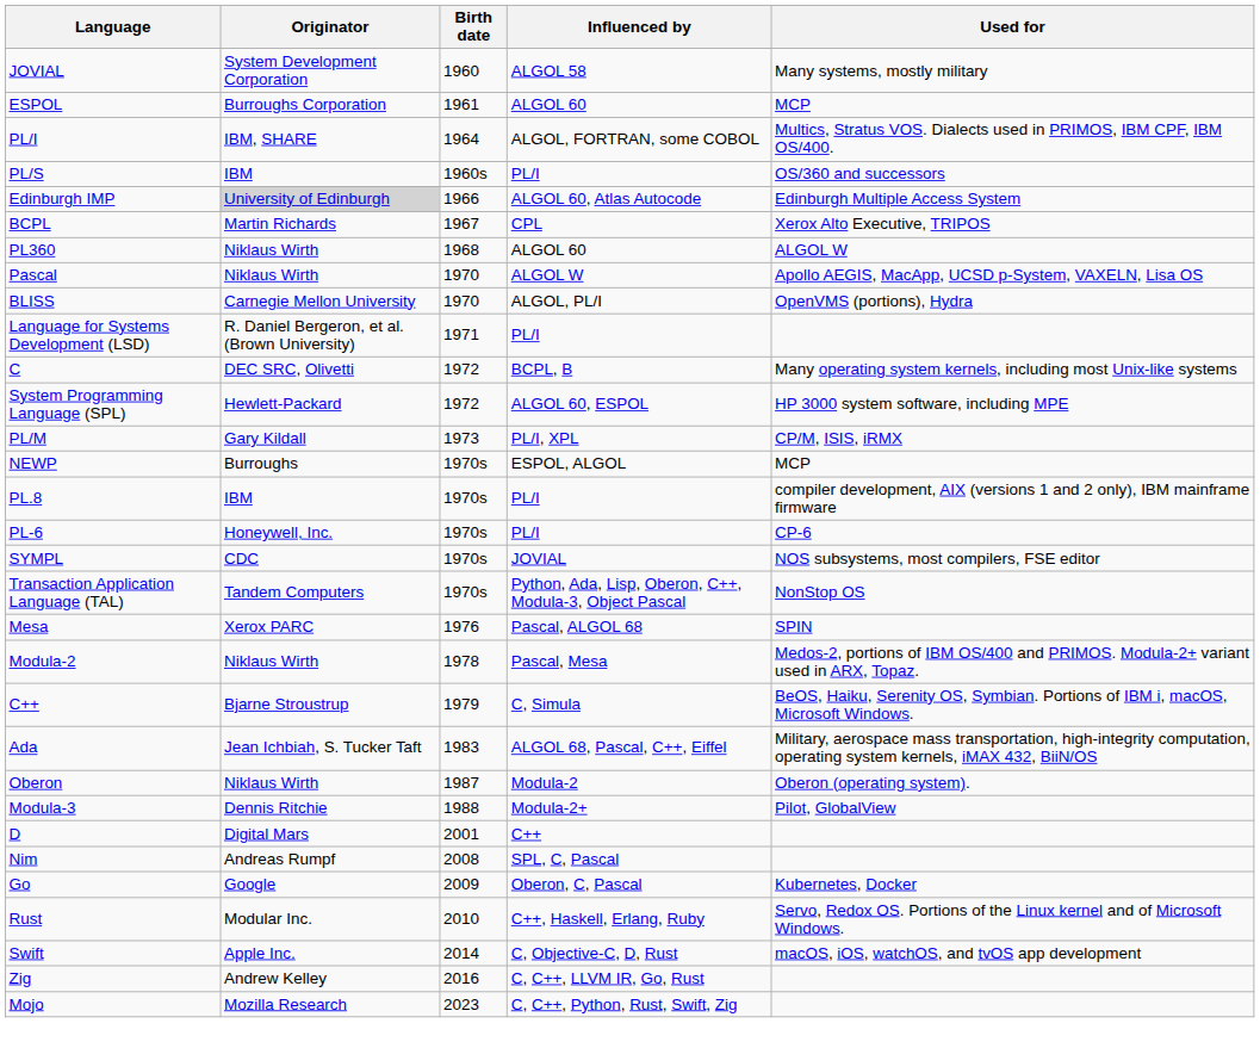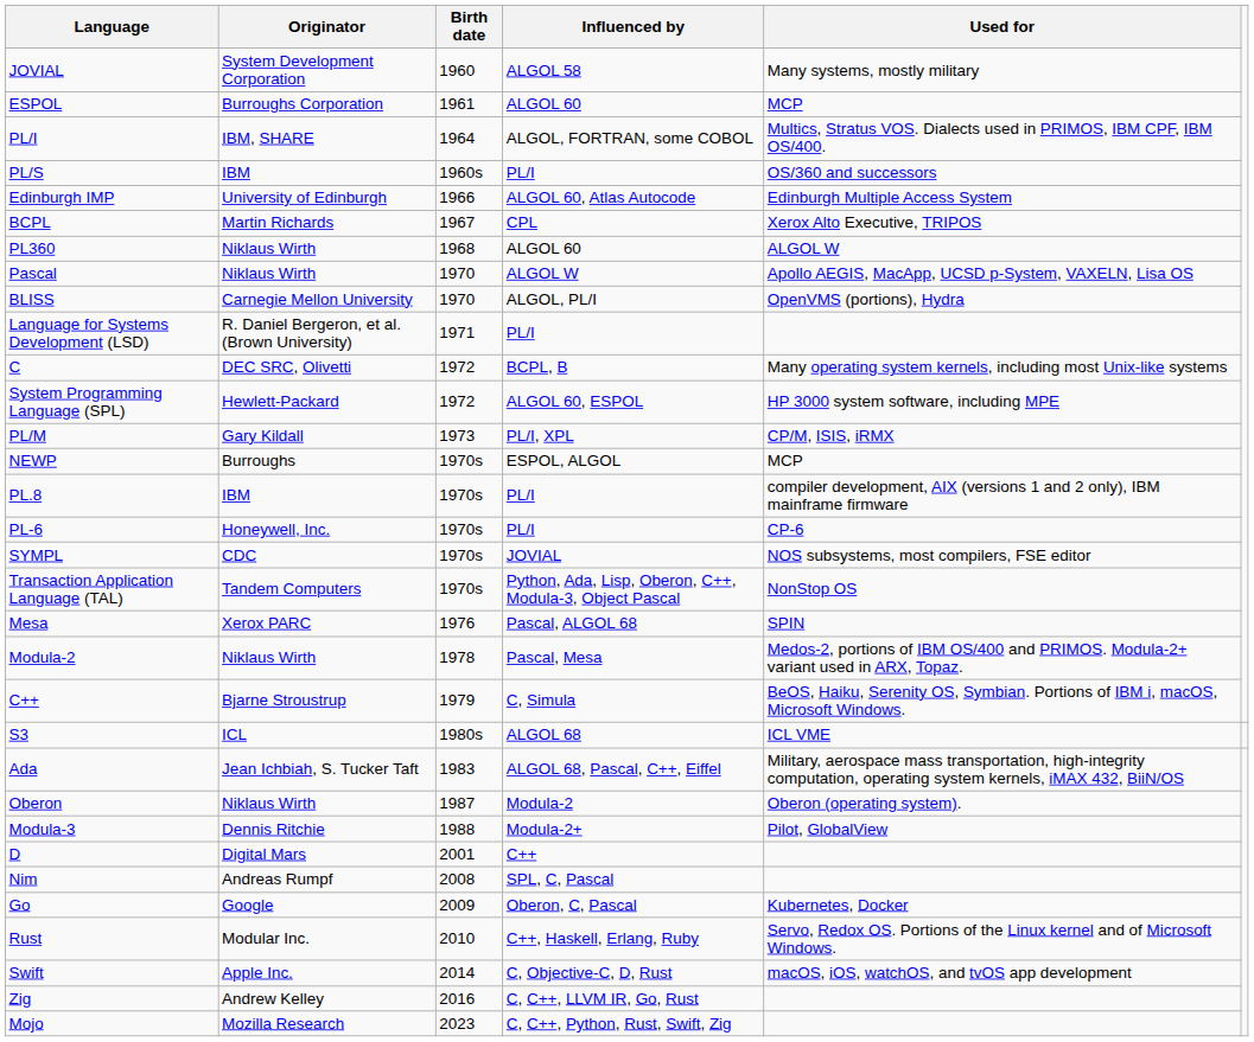 <table class="wikitable sortable collapsible">
 <tr>
 <th>Language</th>
 <th>Originator</th>
 <th>Birth date</th>
 <th>Influenced by</th>
 <th>Used for</th>
 </tr>
 <tr>
 <td><a href='#'>JOVIAL</a></td>
 <td><a href='#'>System Development Corporation</a></td>
 <td>1960</td>
 <td><a href='#'>ALGOL 58</a></td>
 <td>Many systems, mostly military</td>
 </tr>
 <tr>
 <td><a href='#'>ESPOL</a></td>
 <td><a href='#'>Burroughs Corporation</a></td>
 <td>1961</td>
 <td><a href='#'>ALGOL 60</a></td>
 <td><a href='#'>MCP</a></td>
 </tr>
 <tr>
 <td><a href='#'>PL/I</a></td>
 <td><a href='#'>IBM</a>, <a href='#'>SHARE</a></td>
 <td>1964</td>
 <td>ALGOL, FORTRAN, some COBOL</td>
 <td><a href='#'>Multics</a>, <a href='#'>Stratus VOS</a>. Dialects used in <a href='#'>PRIMOS</a>, <a href='#'>IBM CPF</a>, <a href='#'>IBM OS/400</a>.</td>
 </tr>
 <tr>
 <td><a href='#'>PL/S</a></td>
 <td><a href='#'>IBM</a></td>
 <td>1960s</td>
 <td><a href='#'>PL/I</a></td>
 <td><a href='#'>OS/360 and successors</a></td>
 </tr>
 <tr>
 <td><a href='#'>Edinburgh IMP</a></td>
-<td style="background: lightgrey;"><a href='#'>University of Edinburgh</a></td>
+<td><a href='#'>University of Edinburgh</a></td>
 <td>1966</td>
 <td><a href='#'>ALGOL 60</a>, <a href='#'>Atlas Autocode</a></td>
 <td><a href='#'>Edinburgh Multiple Access System</a></td>
 </tr>
 <tr>
 <td><a href='#'>BCPL</a></td>
 <td><a href='#'>Martin Richards</a></td>
 <td>1967</td>
 <td><a href='#'>CPL</a></td>
 <td><a href='#'>Xerox Alto</a> Executive, <a href='#'>TRIPOS</a></td>
 </tr>
 <tr>
 <td><a href='#'>PL360</a></td>
 <td><a href='#'>Niklaus Wirth</a></td>
 <td>1968</td>
 <td>ALGOL 60</td>
 <td><a href='#'>ALGOL W</a></td>
 </tr>
 <tr>
 <td><a href='#'>Pascal</a></td>
 <td><a href='#'>Niklaus Wirth</a></td>
 <td>1970</td>
 <td><a href='#'>ALGOL W</a></td>
 <td><a href='#'>Apollo AEGIS</a>, <a href='#'>MacApp</a>, <a href='#'>UCSD p-System</a>, <a href='#'>VAXELN</a>, <a href='#'>Lisa OS</a></td>
 </tr>
 <tr>
 <td><a href='#'>BLISS</a></td>
 <td><a href='#'>Carnegie Mellon University</a></td>
 <td>1970</td>
 <td>ALGOL, PL/I</td>
 <td><a href='#'>OpenVMS</a> (portions), <a href='#'>Hydra</a></td>
 </tr>
 <tr>
 <td><a href='#'>Language for Systems Development</a> (LSD)</td>
 <td>R. Daniel Bergeron, et al. (Brown University)</td>
 <td>1971</td>
 <td><a href='#'>PL/I</a></td>
 <td></td>
 </tr>
 <tr>
 <td><a href='#'>C</a></td>
 <td><a href='#'>DEC SRC</a>, <a href='#'>Olivetti</a></td>
 <td>1972</td>
 <td><a href='#'>BCPL</a>, <a href='#'>B</a></td>
 <td>Many <a href='#'>operating system kernels</a>, including most <a href='#'>Unix-like</a> systems</td>
 </tr>
 <tr>
 <td><a href='#'>System Programming Language</a> (SPL)</td>
 <td><a href='#'>Hewlett-Packard</a></td>
 <td>1972</td>
 <td><a href='#'>ALGOL 60</a>, <a href='#'>ESPOL</a></td>
 <td><a href='#'>HP 3000</a> system software, including <a href='#'>MPE</a></td>
 </tr>
 <tr>
 <td><a href='#'>PL/M</a></td>
 <td><a href='#'>Gary Kildall</a></td>
 <td>1973</td>
 <td><a href='#'>PL/I</a>, <a href='#'>XPL</a></td>
 <td><a href='#'>CP/M</a>, <a href='#'>ISIS</a>, <a href='#'>iRMX</a></td>
 </tr>
 <tr>
 <td><a href='#'>NEWP</a></td>
 <td>Burroughs</td>
 <td>1970s</td>
 <td>ESPOL, ALGOL</td>
 <td>MCP</td>
 </tr>
 <tr>
 <td><a href='#'>PL.8</a></td>
 <td><a href='#'>IBM</a></td>
 <td>1970s</td>
 <td><a href='#'>PL/I</a></td>
 <td>compiler development, <a href='#'>AIX</a> (versions 1 and 2 only), IBM mainframe firmware</td>
 </tr>
 <tr>
 <td><a href='#'>PL-6</a></td>
 <td><a href='#'>Honeywell, Inc.</a></td>
 <td>1970s</td>
 <td><a href='#'>PL/I</a></td>
 <td><a href='#'>CP-6</a></td>
 </tr>
 <tr>
 <td><a href='#'>SYMPL</a></td>
 <td><a href='#'>CDC</a></td>
 <td>1970s</td>
 <td><a href='#'>JOVIAL</a></td>
 <td><a href='#'>NOS</a> subsystems, most compilers, FSE editor</td>
 </tr>
 <tr>
 <td><a href='#'>Transaction Application Language</a> (TAL)</td>
 <td><a href='#'>Tandem Computers</a></td>
 <td>1970s</td>
 <td><a href='#'>Python</a>, <a href='#'>Ada</a>, <a href='#'>Lisp</a>, <a href='#'>Oberon</a>, <a href='#'>C++</a>, <a href='#'>Modula-3</a>, <a href='#'>Object Pascal</a></td>
 <td><a href='#'>NonStop OS</a></td>
 </tr>
 <tr>
 <td><a href='#'>Mesa</a></td>
 <td><a href='#'>Xerox PARC</a></td>
 <td>1976</td>
 <td><a href='#'>Pascal</a>, <a href='#'>ALGOL 68</a></td>
 <td><a href='#'>SPIN</a></td>
 </tr>
 <tr>
 <td><a href='#'>Modula-2</a></td>
 <td><a href='#'>Niklaus Wirth</a></td>
 <td>1978</td>
 <td><a href='#'>Pascal</a>, <a href='#'>Mesa</a></td>
 <td><a href='#'>Medos-2</a>, portions of <a href='#'>IBM OS/400</a> and <a href='#'>PRIMOS</a>. <a href='#'>Modula-2+</a> variant used in <a href='#'>ARX</a>, <a href='#'>Topaz</a>.</td>
 </tr>
 <tr>
 <td><a href='#'>C++</a></td>
 <td><a href='#'>Bjarne Stroustrup</a></td>
 <td>1979</td>
 <td><a href='#'>C</a>, <a href='#'>Simula</a></td>
 <td><a href='#'>BeOS</a>, <a href='#'>Haiku</a>, <a href='#'>Serenity OS</a>, <a href='#'>Symbian</a>. Portions of <a href='#'>IBM i</a>, <a href='#'>macOS</a>, <a href='#'>Microsoft Windows</a>.</td>
 </tr>
 <tr>
+<td><a href='#'>S3</a></td>
+<td><a href='#'>ICL</a></td>
+<td>1980s</td>
+<td><a href='#'>ALGOL 68</a></td>
+<td><a href='#'>ICL VME</a></td>
+<td></td>
+</tr>
+<tr>
 <td><a href='#'>Ada</a></td>
 <td><a href='#'>Jean Ichbiah</a>, S. Tucker Taft</td>
 <td>1983</td>
 <td><a href='#'>ALGOL 68</a>, <a href='#'>Pascal</a>, <a href='#'>C++</a>, <a href='#'>Eiffel</a></td>
 <td>Military, aerospace mass transportation, high-integrity computation, operating system kernels, <a href='#'>iMAX 432</a>, <a href='#'>BiiN/OS</a></td>
 </tr>
 <tr>
 <td><a href='#'>Oberon</a></td>
 <td><a href='#'>Niklaus Wirth</a></td>
 <td>1987</td>
 <td><a href='#'>Modula-2</a></td>
 <td><a href='#'>Oberon (operating system)</a>.</td>
 </tr>
 <tr>
 <td><a href='#'>Modula-3</a></td>
 <td><a href='#'>Dennis Ritchie</a></td>
 <td>1988</td>
 <td><a href='#'>Modula-2+</a></td>
 <td><a href='#'>Pilot</a>, <a href='#'>GlobalView</a></td>
 </tr>
 <tr>
 <td><a href='#'>D</a></td>
 <td><a href='#'>Digital Mars</a></td>
 <td>2001</td>
 <td><a href='#'>C++</a></td>
 <td></td>
 </tr>
 <tr>
 <td><a href='#'>Nim</a></td>
 <td>Andreas Rumpf</td>
 <td>2008</td>
 <td><a href='#'>SPL</a>, <a href='#'>C</a>, <a href='#'>Pascal</a></td>
 <td></td>
 </tr>
 <tr>
 <td><a href='#'>Go</a></td>
 <td><a href='#'>Google</a></td>
 <td>2009</td>
 <td><a href='#'>Oberon</a>, <a href='#'>C</a>, <a href='#'>Pascal</a></td>
 <td><a href='#'>Kubernetes</a>, <a href='#'>Docker</a></td>
 </tr>
 <tr>
 <td><a href='#'>Rust</a></td>
 <td>Modular Inc.</td>
 <td>2010</td>
 <td><a href='#'>C++</a>, <a href='#'>Haskell</a>, <a href='#'>Erlang</a>, <a href='#'>Ruby</a></td>
 <td><a href='#'>Servo</a>, <a href='#'>Redox OS</a>. Portions of the <a href='#'>Linux kernel</a> and of <a href='#'>Microsoft Windows</a>.</td>
 </tr>
 <tr>
 <td><a href='#'>Swift</a></td>
 <td><a href='#'>Apple Inc.</a></td>
 <td>2014</td>
 <td><a href='#'>C</a>, <a href='#'>Objective-C</a>, <a href='#'>D</a>, <a href='#'>Rust</a></td>
 <td><a href='#'>macOS</a>, <a href='#'>iOS</a>, <a href='#'>watchOS</a>, and <a href='#'>tvOS</a> app development </td>
 </tr>
 <tr>
 <td><a href='#'>Zig</a></td>
 <td>Andrew Kelley</td>
 <td>2016</td>
 <td><a href='#'>C</a>, <a href='#'>C++</a>, <a href='#'>LLVM IR</a>, <a href='#'>Go</a>, <a href='#'>Rust</a></td>
 <td></td>
 </tr>
 <tr>
 <td><a href='#'>Mojo</a></td>
 <td><a href='#'>Mozilla Research</a></td>
 <td>2023</td>
 <td><a href='#'>C</a>, <a href='#'>C++</a>, <a href='#'>Python</a>, <a href='#'>Rust</a>, <a href='#'>Swift</a>, <a href='#'>Zig</a></td>
 <td></td>
 </tr>
 </table>
